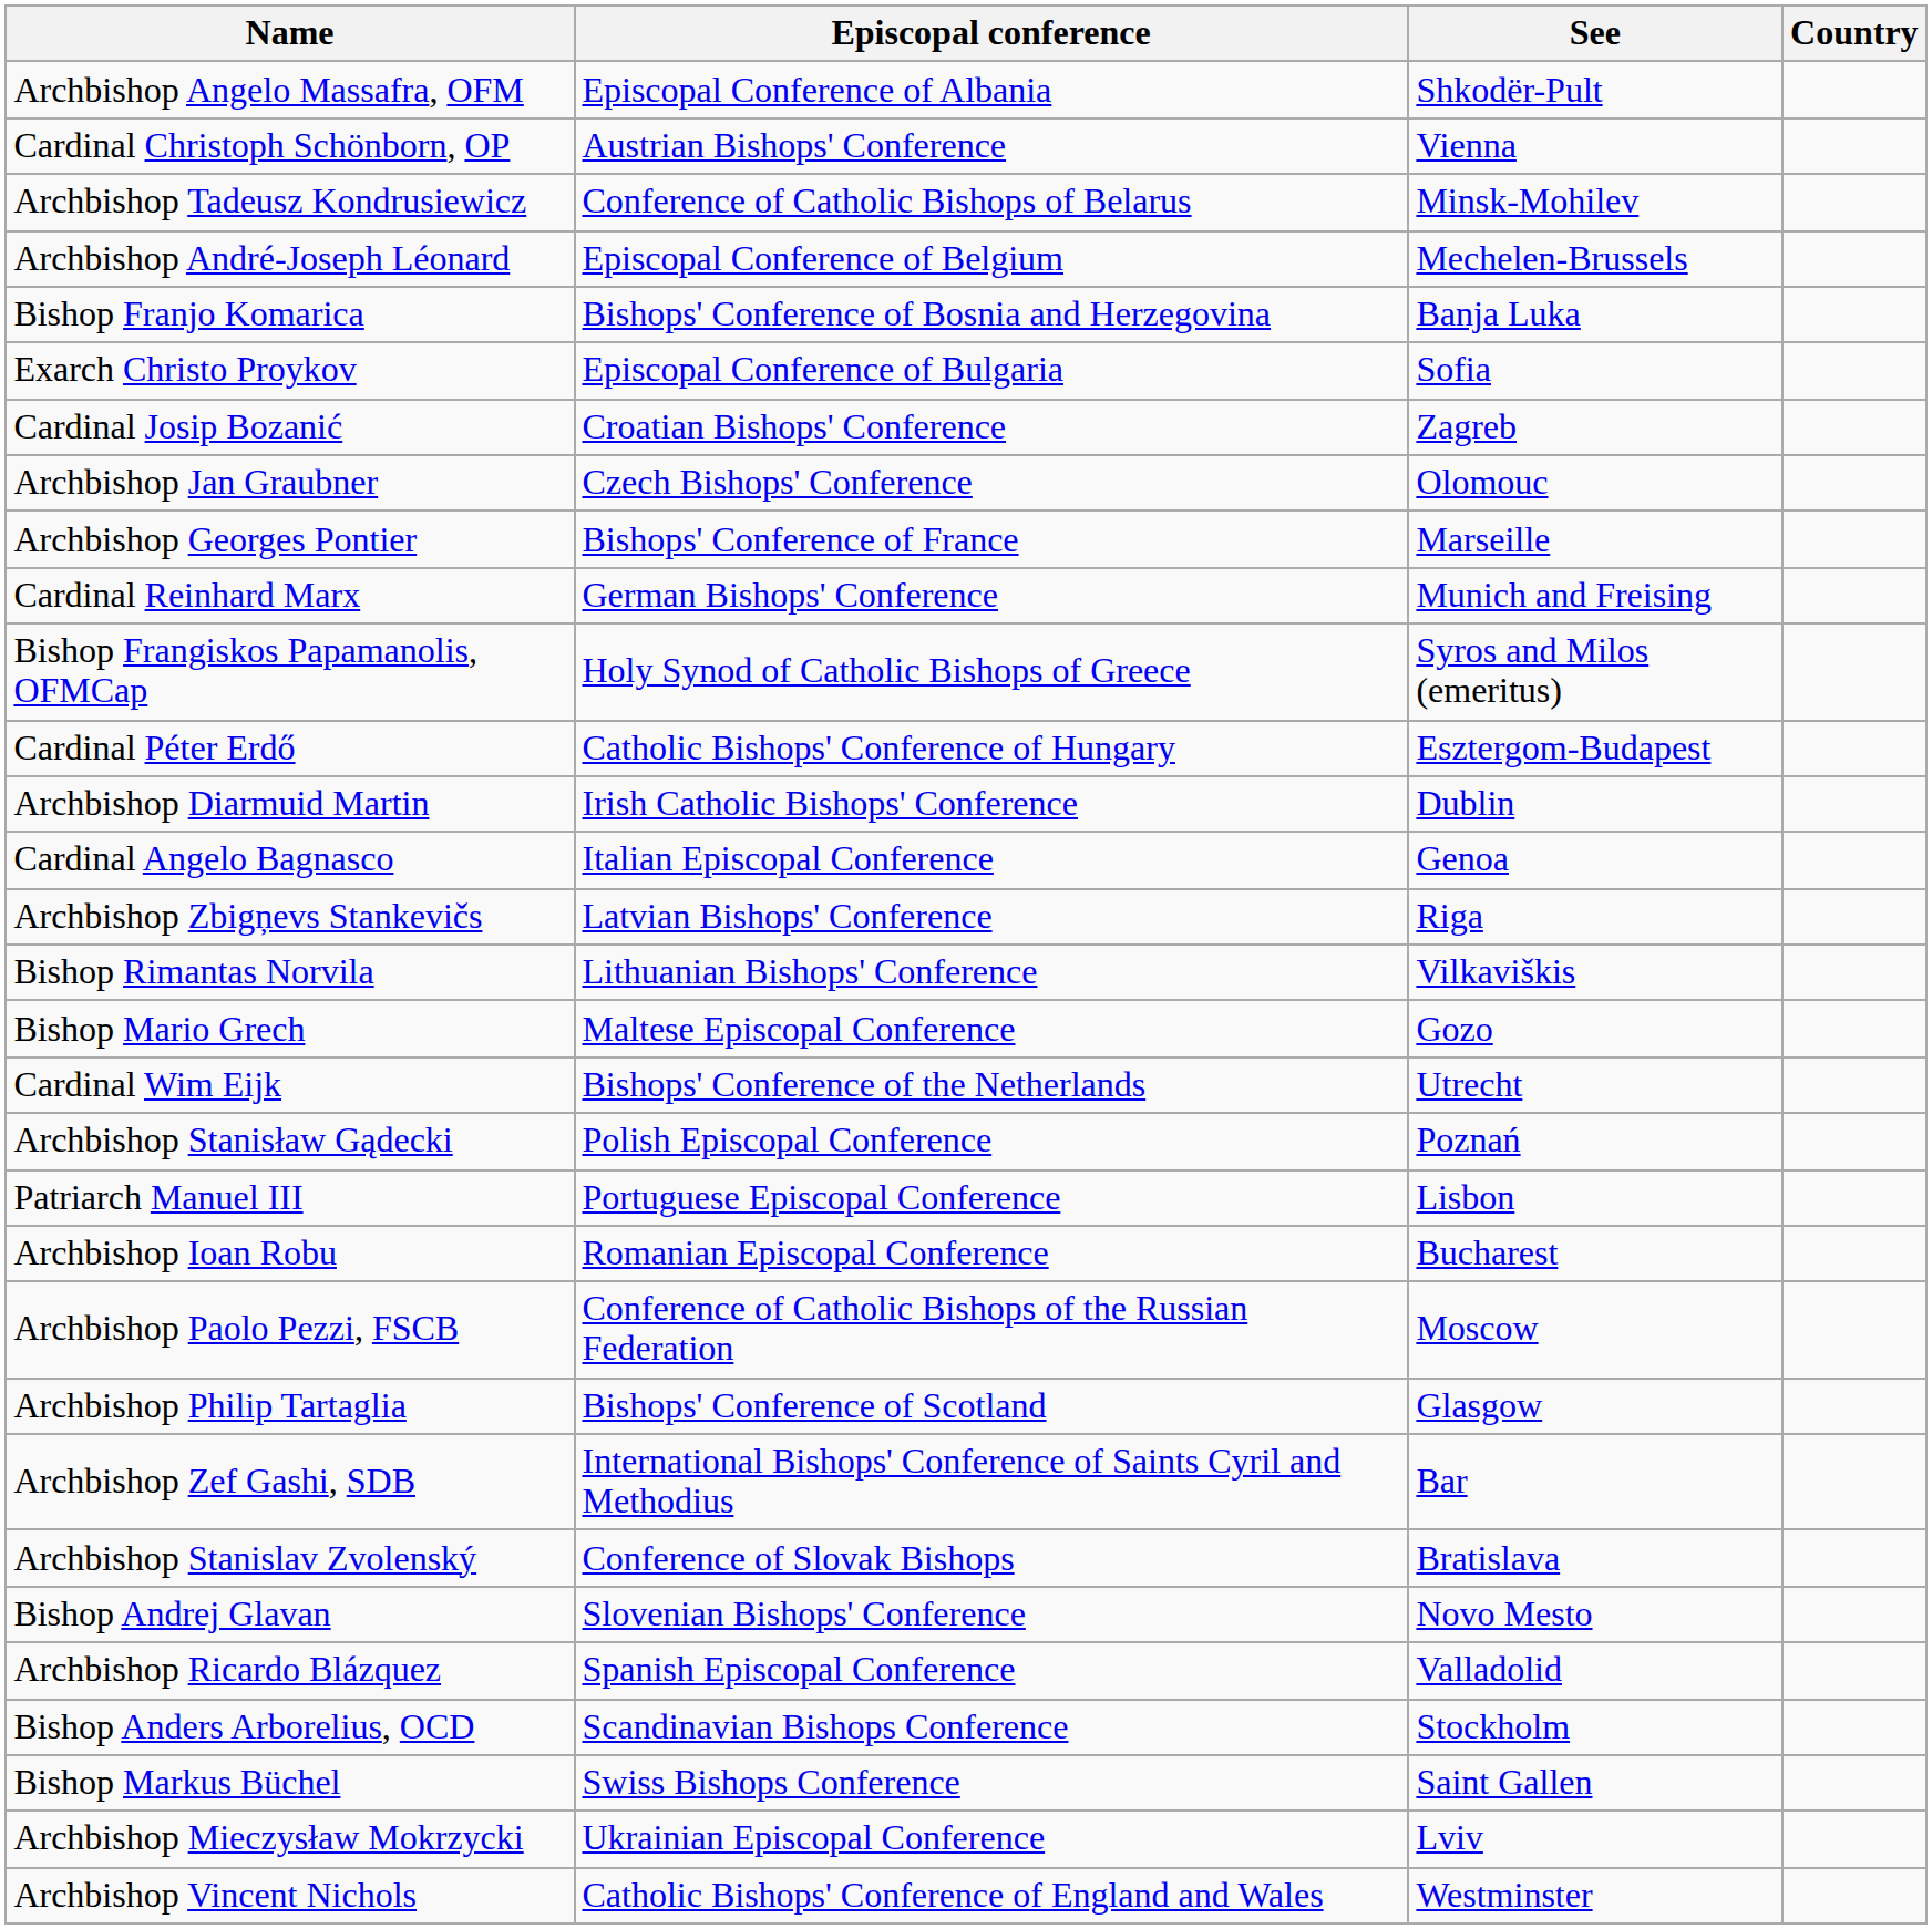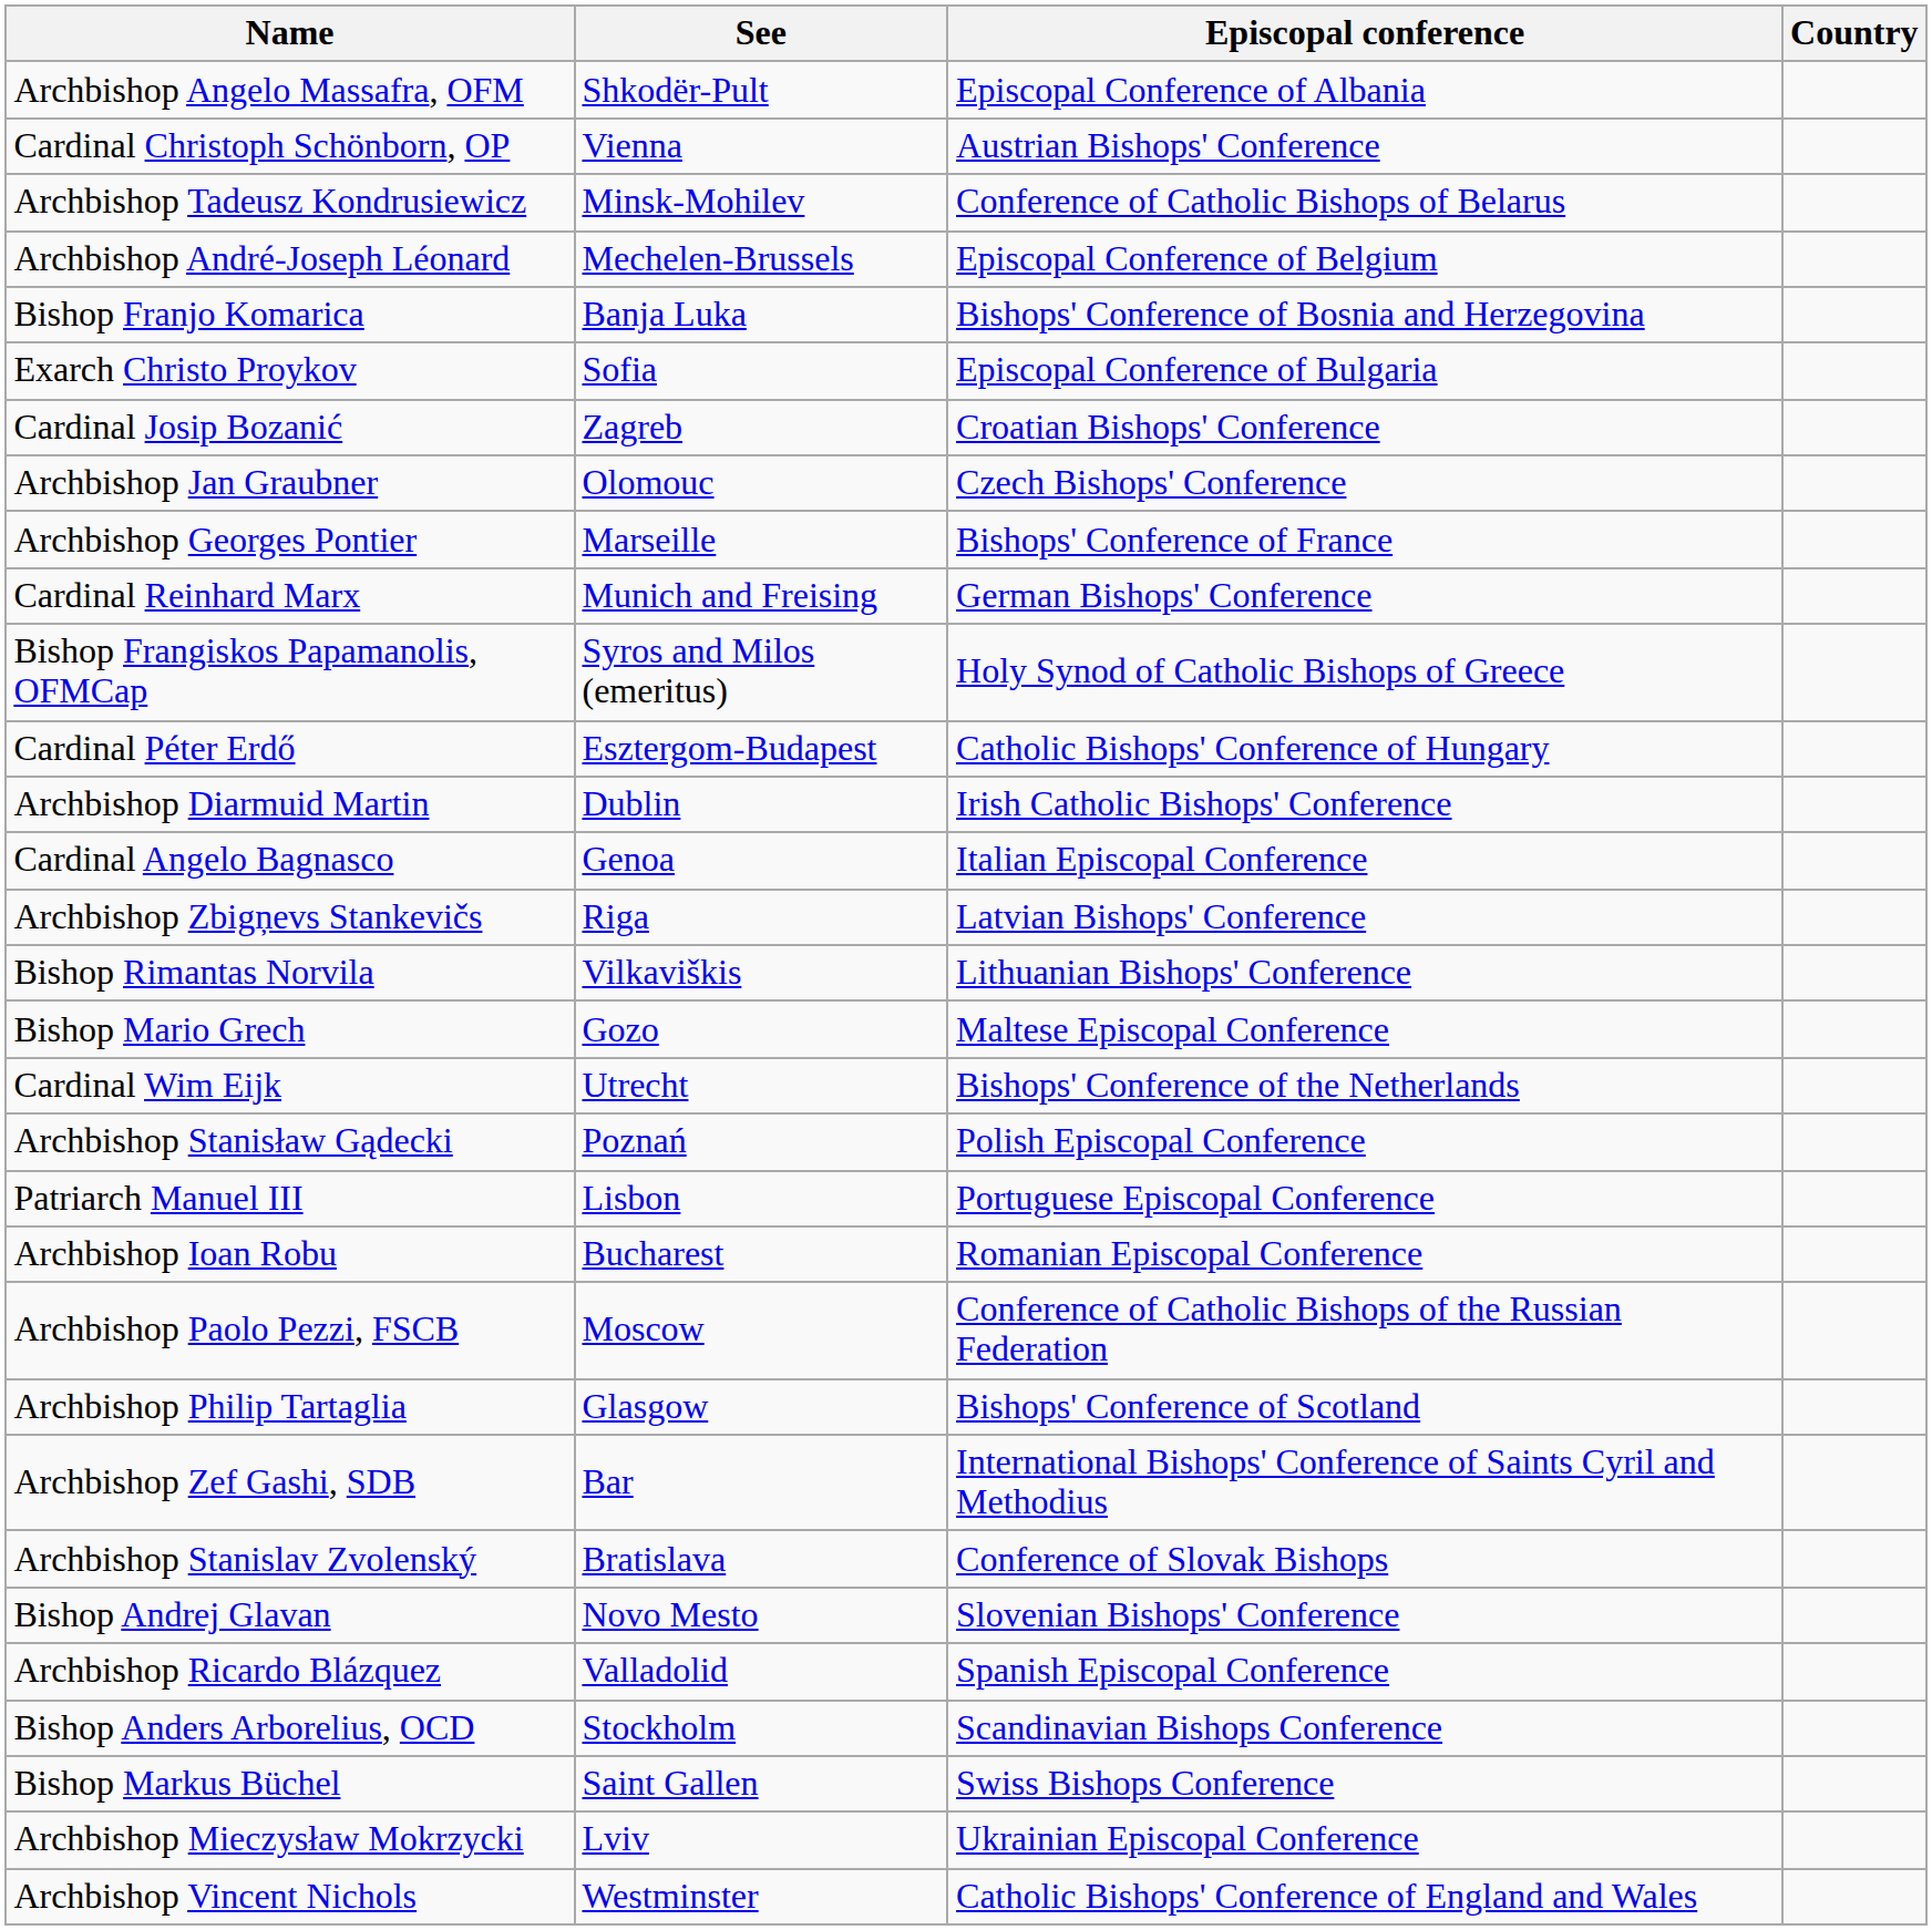 <table class="wikitable">
 <tr>
 <th>Name</th>
+<th>See</th>
 <th>Episcopal conference</th>
-<th>See</th>
 <th>Country</th>
 </tr>
 <tr>
 <td>Archbishop <a href='#'>Angelo Massafra</a>, <a href='#'>OFM</a></td>
+<td><a href='#'>Shkodër-Pult</a></td>
 <td><a href='#'>Episcopal Conference of Albania</a></td>
-<td><a href='#'>Shkodër-Pult</a></td>
 <td></td>
 </tr>
 <tr>
 <td>Cardinal <a href='#'>Christoph Schönborn</a>, <a href='#'>OP</a></td>
+<td><a href='#'>Vienna</a></td>
 <td><a href='#'>Austrian Bishops' Conference</a></td>
-<td><a href='#'>Vienna</a></td>
 <td></td>
 </tr>
 <tr>
 <td>Archbishop <a href='#'>Tadeusz Kondrusiewicz</a></td>
+<td><a href='#'>Minsk-Mohilev</a></td>
 <td><a href='#'>Conference of Catholic Bishops of Belarus</a></td>
-<td><a href='#'>Minsk-Mohilev</a></td>
 <td></td>
 </tr>
 <tr>
 <td>Archbishop <a href='#'>André-Joseph Léonard</a></td>
+<td><a href='#'>Mechelen-Brussels</a></td>
 <td><a href='#'>Episcopal Conference of Belgium</a></td>
-<td><a href='#'>Mechelen-Brussels</a></td>
 <td></td>
 </tr>
 <tr>
 <td>Bishop <a href='#'>Franjo Komarica</a></td>
+<td><a href='#'>Banja Luka</a></td>
 <td><a href='#'>Bishops' Conference of Bosnia and Herzegovina</a></td>
-<td><a href='#'>Banja Luka</a></td>
 <td></td>
 </tr>
 <tr>
 <td>Exarch <a href='#'>Christo Proykov</a></td>
+<td><a href='#'>Sofia</a></td>
 <td><a href='#'>Episcopal Conference of Bulgaria</a></td>
-<td><a href='#'>Sofia</a></td>
 <td></td>
 </tr>
 <tr>
 <td>Cardinal <a href='#'>Josip Bozanić</a></td>
+<td><a href='#'>Zagreb</a></td>
 <td><a href='#'>Croatian Bishops' Conference</a></td>
-<td><a href='#'>Zagreb</a></td>
 <td></td>
 </tr>
 <tr>
 <td>Archbishop <a href='#'>Jan Graubner</a></td>
+<td><a href='#'>Olomouc</a></td>
 <td><a href='#'>Czech Bishops' Conference</a></td>
-<td><a href='#'>Olomouc</a></td>
 <td></td>
 </tr>
 <tr>
 <td>Archbishop <a href='#'>Georges Pontier</a></td>
+<td><a href='#'>Marseille</a></td>
 <td><a href='#'>Bishops' Conference of France</a></td>
-<td><a href='#'>Marseille</a></td>
 <td></td>
 </tr>
 <tr>
 <td>Cardinal <a href='#'>Reinhard Marx</a></td>
+<td><a href='#'>Munich and Freising</a></td>
 <td><a href='#'>German Bishops' Conference</a></td>
-<td><a href='#'>Munich and Freising</a></td>
 <td></td>
 </tr>
 <tr>
 <td>Bishop <a href='#'>Frangiskos Papamanolis</a>, <a href='#'>OFMCap</a></td>
+<td><a href='#'>Syros and Milos</a> (emeritus)</td>
 <td><a href='#'>Holy Synod of Catholic Bishops of Greece</a></td>
-<td><a href='#'>Syros and Milos</a> (emeritus)</td>
 <td></td>
 </tr>
 <tr>
 <td>Cardinal <a href='#'>Péter Erdő</a></td>
+<td><a href='#'>Esztergom-Budapest</a></td>
 <td><a href='#'>Catholic Bishops' Conference of Hungary</a></td>
-<td><a href='#'>Esztergom-Budapest</a></td>
 <td></td>
 </tr>
 <tr>
 <td>Archbishop <a href='#'>Diarmuid Martin</a></td>
+<td><a href='#'>Dublin</a></td>
 <td><a href='#'>Irish Catholic Bishops' Conference</a></td>
-<td><a href='#'>Dublin</a></td>
 <td></td>
 </tr>
 <tr>
 <td>Cardinal <a href='#'>Angelo Bagnasco</a></td>
+<td><a href='#'>Genoa</a></td>
 <td><a href='#'>Italian Episcopal Conference</a></td>
-<td><a href='#'>Genoa</a></td>
 <td></td>
 </tr>
 <tr>
 <td>Archbishop <a href='#'>Zbigņevs Stankevičs</a></td>
+<td><a href='#'>Riga</a></td>
 <td><a href='#'>Latvian Bishops' Conference</a></td>
-<td><a href='#'>Riga</a></td>
 <td></td>
 </tr>
 <tr>
 <td>Bishop <a href='#'>Rimantas Norvila</a></td>
+<td><a href='#'>Vilkaviškis</a></td>
 <td><a href='#'>Lithuanian Bishops' Conference</a></td>
-<td><a href='#'>Vilkaviškis</a></td>
 <td></td>
 </tr>
 <tr>
 <td>Bishop <a href='#'>Mario Grech</a></td>
+<td><a href='#'>Gozo</a></td>
 <td><a href='#'>Maltese Episcopal Conference</a></td>
-<td><a href='#'>Gozo</a></td>
 <td></td>
 </tr>
 <tr>
 <td>Cardinal <a href='#'>Wim Eijk</a></td>
+<td><a href='#'>Utrecht</a></td>
 <td><a href='#'>Bishops' Conference of the Netherlands</a></td>
-<td><a href='#'>Utrecht</a></td>
 <td></td>
 </tr>
 <tr>
 <td>Archbishop <a href='#'>Stanisław Gądecki</a></td>
+<td><a href='#'>Poznań</a></td>
 <td><a href='#'>Polish Episcopal Conference</a></td>
-<td><a href='#'>Poznań</a></td>
 <td></td>
 </tr>
 <tr>
 <td>Patriarch <a href='#'>Manuel III</a></td>
+<td><a href='#'>Lisbon</a></td>
 <td><a href='#'>Portuguese Episcopal Conference</a></td>
-<td><a href='#'>Lisbon</a></td>
 <td></td>
 </tr>
 <tr>
 <td>Archbishop <a href='#'>Ioan Robu</a></td>
+<td><a href='#'>Bucharest</a></td>
 <td><a href='#'>Romanian Episcopal Conference</a></td>
-<td><a href='#'>Bucharest</a></td>
 <td></td>
 </tr>
 <tr>
 <td>Archbishop <a href='#'>Paolo Pezzi</a>, <a href='#'>FSCB</a></td>
+<td><a href='#'>Moscow</a></td>
 <td><a href='#'>Conference of Catholic Bishops of the Russian Federation</a></td>
-<td><a href='#'>Moscow</a></td>
 <td></td>
 </tr>
 <tr>
 <td>Archbishop <a href='#'>Philip Tartaglia</a></td>
+<td><a href='#'>Glasgow</a></td>
 <td><a href='#'>Bishops' Conference of Scotland</a></td>
-<td><a href='#'>Glasgow</a></td>
 <td></td>
 </tr>
 <tr>
 <td>Archbishop <a href='#'>Zef Gashi</a>, <a href='#'>SDB</a></td>
+<td><a href='#'>Bar</a></td>
 <td><a href='#'>International Bishops' Conference of Saints Cyril and Methodius</a></td>
-<td><a href='#'>Bar</a></td>
 <td></td>
 </tr>
 <tr>
 <td>Archbishop <a href='#'>Stanislav Zvolenský</a></td>
+<td><a href='#'>Bratislava</a></td>
 <td><a href='#'>Conference of Slovak Bishops</a></td>
-<td><a href='#'>Bratislava</a></td>
 <td></td>
 </tr>
 <tr>
 <td>Bishop <a href='#'>Andrej Glavan</a></td>
+<td><a href='#'>Novo Mesto</a></td>
 <td><a href='#'>Slovenian Bishops' Conference</a></td>
-<td><a href='#'>Novo Mesto</a></td>
 <td></td>
 </tr>
 <tr>
 <td>Archbishop <a href='#'>Ricardo Blázquez</a></td>
+<td><a href='#'>Valladolid</a></td>
 <td><a href='#'>Spanish Episcopal Conference</a></td>
-<td><a href='#'>Valladolid</a></td>
 <td></td>
 </tr>
 <tr>
 <td>Bishop <a href='#'>Anders Arborelius</a>, <a href='#'>OCD</a></td>
+<td><a href='#'>Stockholm</a></td>
 <td><a href='#'>Scandinavian Bishops Conference</a></td>
-<td><a href='#'>Stockholm</a></td>
 <td></td>
 </tr>
 <tr>
 <td>Bishop <a href='#'>Markus Büchel</a></td>
+<td><a href='#'>Saint Gallen</a></td>
 <td><a href='#'>Swiss Bishops Conference</a></td>
-<td><a href='#'>Saint Gallen</a></td>
 <td></td>
 </tr>
 <tr>
 <td>Archbishop <a href='#'>Mieczysław Mokrzycki</a></td>
+<td><a href='#'>Lviv</a></td>
 <td><a href='#'>Ukrainian Episcopal Conference</a></td>
-<td><a href='#'>Lviv</a></td>
 <td></td>
 </tr>
 <tr>
 <td>Archbishop <a href='#'>Vincent Nichols</a></td>
+<td><a href='#'>Westminster</a></td>
 <td><a href='#'>Catholic Bishops' Conference of England and Wales</a></td>
-<td><a href='#'>Westminster</a></td>
 <td></td>
 </tr>
 </table>
